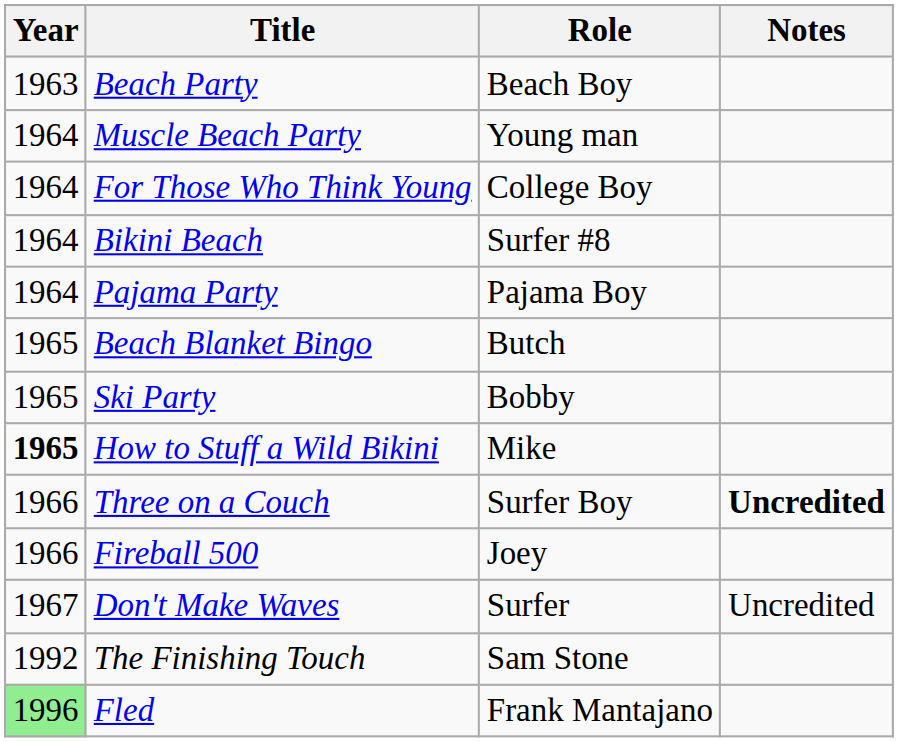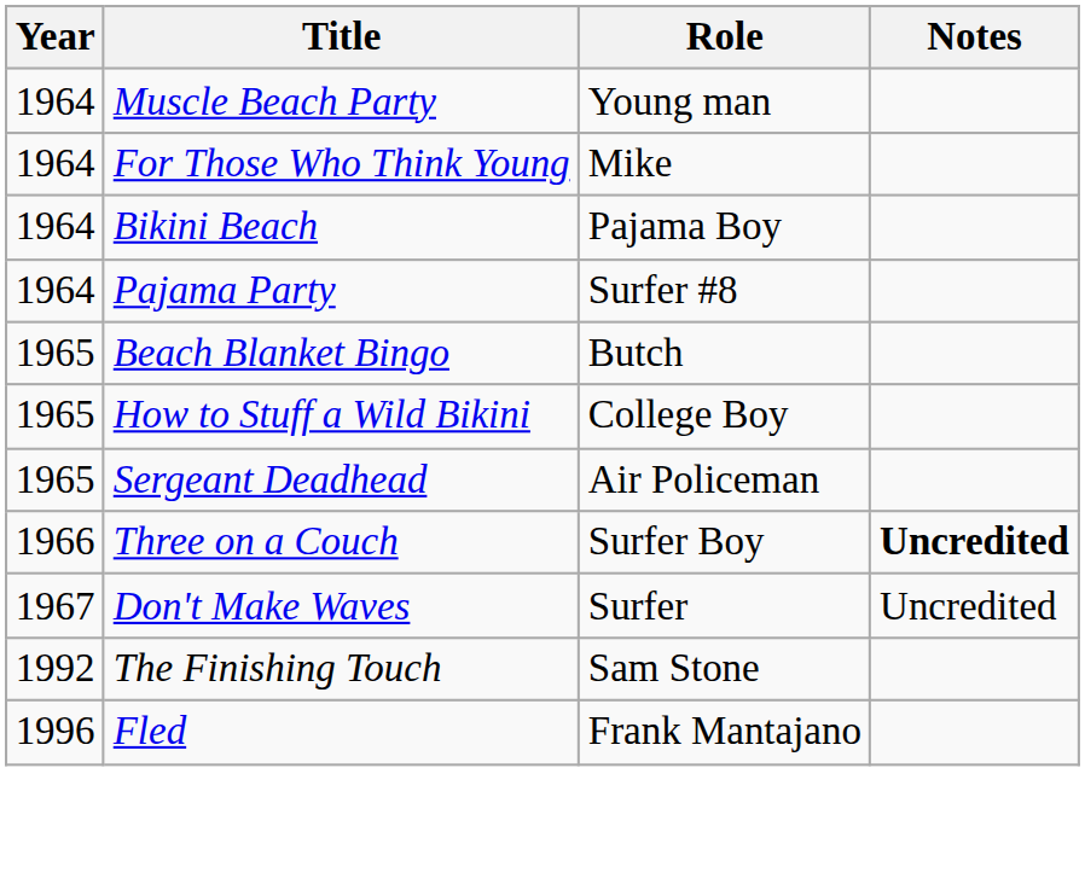 <table class="wikitable sortable">
 <tr>
 <th>Year</th>
 <th>Title</th>
 <th>Role</th>
 <th>Notes</th>
-</tr>
-<tr>
-<td>1963</td>
-<td><em><a href='#'>Beach Party</a></em></td>
-<td>Beach Boy</td>
-<td></td>
 </tr>
 <tr>
 <td>1964</td>
 <td><em><a href='#'>Muscle Beach Party</a></em></td>
 <td>Young man</td>
 <td></td>
 </tr>
 <tr>
 <td>1964</td>
 <td><em><a href='#'>For Those Who Think Young</a></em></td>
-<td>College Boy</td>
+<td>Mike</td>
 <td></td>
 </tr>
 <tr>
 <td>1964</td>
 <td><em><a href='#'>Bikini Beach</a></em></td>
-<td>Surfer #8</td>
+<td>Pajama Boy</td>
 <td></td>
 </tr>
 <tr>
 <td>1964</td>
 <td><em><a href='#'>Pajama Party</a></em></td>
-<td>Pajama Boy</td>
+<td>Surfer #8</td>
 <td></td>
 </tr>
 <tr>
 <td>1965</td>
 <td><em><a href='#'>Beach Blanket Bingo</a></em></td>
 <td>Butch</td>
 <td></td>
 </tr>
 <tr>
 <td>1965</td>
-<td><em><a href='#'>Ski Party</a></em></td>
-<td>Bobby</td>
+<td><em><a href='#'>How to Stuff a Wild Bikini</a></em></td>
+<td>College Boy</td>
 <td></td>
 </tr>
 <tr>
-<td><strong>1965</strong></td>
-<td><em><a href='#'>How to Stuff a Wild Bikini</a></em></td>
-<td>Mike</td>
+<td>1965</td>
+<td><em><a href='#'>Sergeant Deadhead</a></em></td>
+<td>Air Policeman</td>
 <td></td>
 </tr>
 <tr>
 <td>1966</td>
 <td><em><a href='#'>Three on a Couch</a></em></td>
 <td>Surfer Boy</td>
 <td><strong>Uncredited</strong></td>
-</tr>
-<tr>
-<td>1966</td>
-<td><em><a href='#'>Fireball 500</a></em></td>
-<td>Joey</td>
-<td></td>
 </tr>
 <tr>
 <td>1967</td>
 <td><em><a href='#'>Don't Make Waves</a></em></td>
 <td>Surfer</td>
 <td>Uncredited</td>
 </tr>
 <tr>
 <td>1992</td>
 <td><em>The Finishing Touch</em></td>
 <td>Sam Stone</td>
 <td></td>
 </tr>
 <tr>
-<td style="background: lightgreen;">1996</td>
+<td>1996</td>
 <td><em><a href='#'>Fled</a></em></td>
 <td>Frank Mantajano</td>
 <td></td>
 </tr>
 </table>
